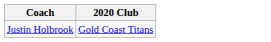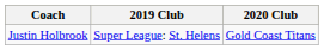 <table class="wikitable sortable">
 <tr style="background:#bdb76b;">
 <th>Coach</th>
+<th>2019 Club</th>
 <th>2020 Club</th>
 </tr>
 <tr>
 <td><a href='#'>Justin Holbrook</a></td>
+<td> <a href='#'>Super League</a>: <a href='#'>St. Helens</a></td>
 <td> <a href='#'>Gold Coast Titans</a></td>
 </tr>
 </table>
